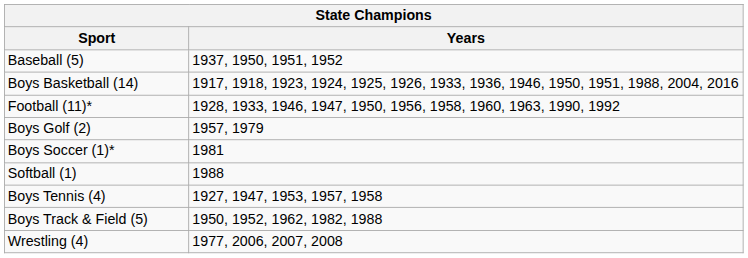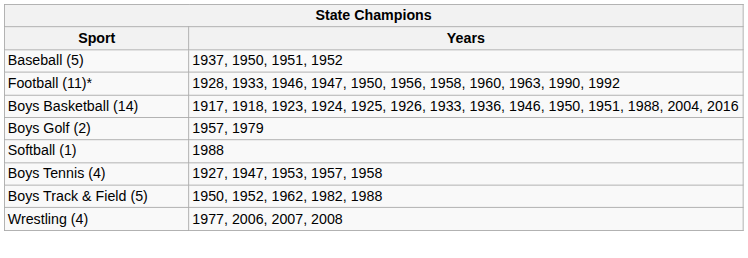 <table class="wikitable">
 <tr>
 <th colspan="2">State Champions</th>
 </tr>
 <tr>
 <th style="width:200px;">Sport</th>
 <th style="width:75%;">Years</th>
 </tr>
 <tr>
 <td>Baseball (5)</td>
 <td>1937, 1950, 1951, 1952</td>
 </tr>
 <tr>
+<td>Football (11)*</td>
+<td>1928, 1933, 1946, 1947, 1950, 1956, 1958, 1960, 1963, 1990, 1992</td>
+</tr>
+<tr>
 <td>Boys Basketball (14)</td>
 <td>1917, 1918, 1923, 1924, 1925, 1926, 1933, 1936, 1946, 1950, 1951, 1988, 2004, 2016</td>
 </tr>
 <tr>
-<td>Football (11)*</td>
-<td>1928, 1933, 1946, 1947, 1950, 1956, 1958, 1960, 1963, 1990, 1992</td>
-</tr>
-<tr>
 <td>Boys Golf (2)</td>
 <td>1957, 1979</td>
-</tr>
-<tr>
-<td>Boys Soccer (1)*</td>
-<td>1981</td>
 </tr>
 <tr>
 <td>Softball (1)</td>
 <td>1988</td>
 </tr>
 <tr>
 <td>Boys Tennis (4)</td>
 <td>1927, 1947, 1953, 1957, 1958</td>
 </tr>
 <tr>
 <td>Boys Track & Field (5)</td>
 <td>1950, 1952, 1962, 1982, 1988</td>
 </tr>
 <tr>
 <td>Wrestling (4)</td>
 <td>1977, 2006, 2007, 2008</td>
 </tr>
 </table>
